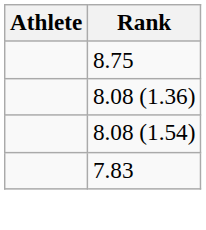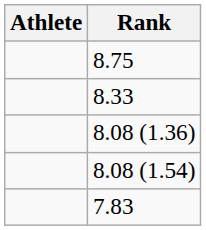 <table class="wikitable sortable">
 <tr>
 <th>Athlete</th>
 <th>Rank</th>
 </tr>
 <tr>
 <td></td>
 <td>8.75</td>
+</tr>
+<tr>
+<td></td>
+<td>8.33</td>
 </tr>
 <tr>
 <td></td>
 <td>8.08 (1.36)</td>
 </tr>
 <tr>
 <td></td>
 <td>8.08 (1.54)</td>
 </tr>
 <tr>
 <td></td>
 <td>7.83</td>
 </tr>
 </table>
